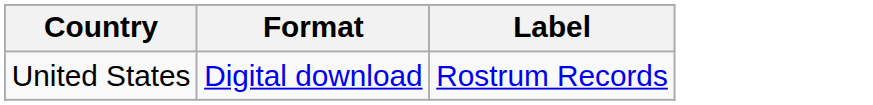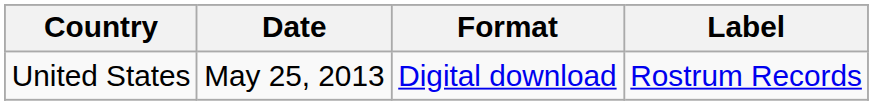 <table class="wikitable">
 <tr>
 <th>Country</th>
+<th>Date</th>
 <th>Format</th>
 <th>Label</th>
 </tr>
 <tr>
 <td>United States</td>
+<td>May 25, 2013</td>
 <td><a href='#'>Digital download</a></td>
 <td><a href='#'>Rostrum Records</a></td>
 </tr>
 </table>
